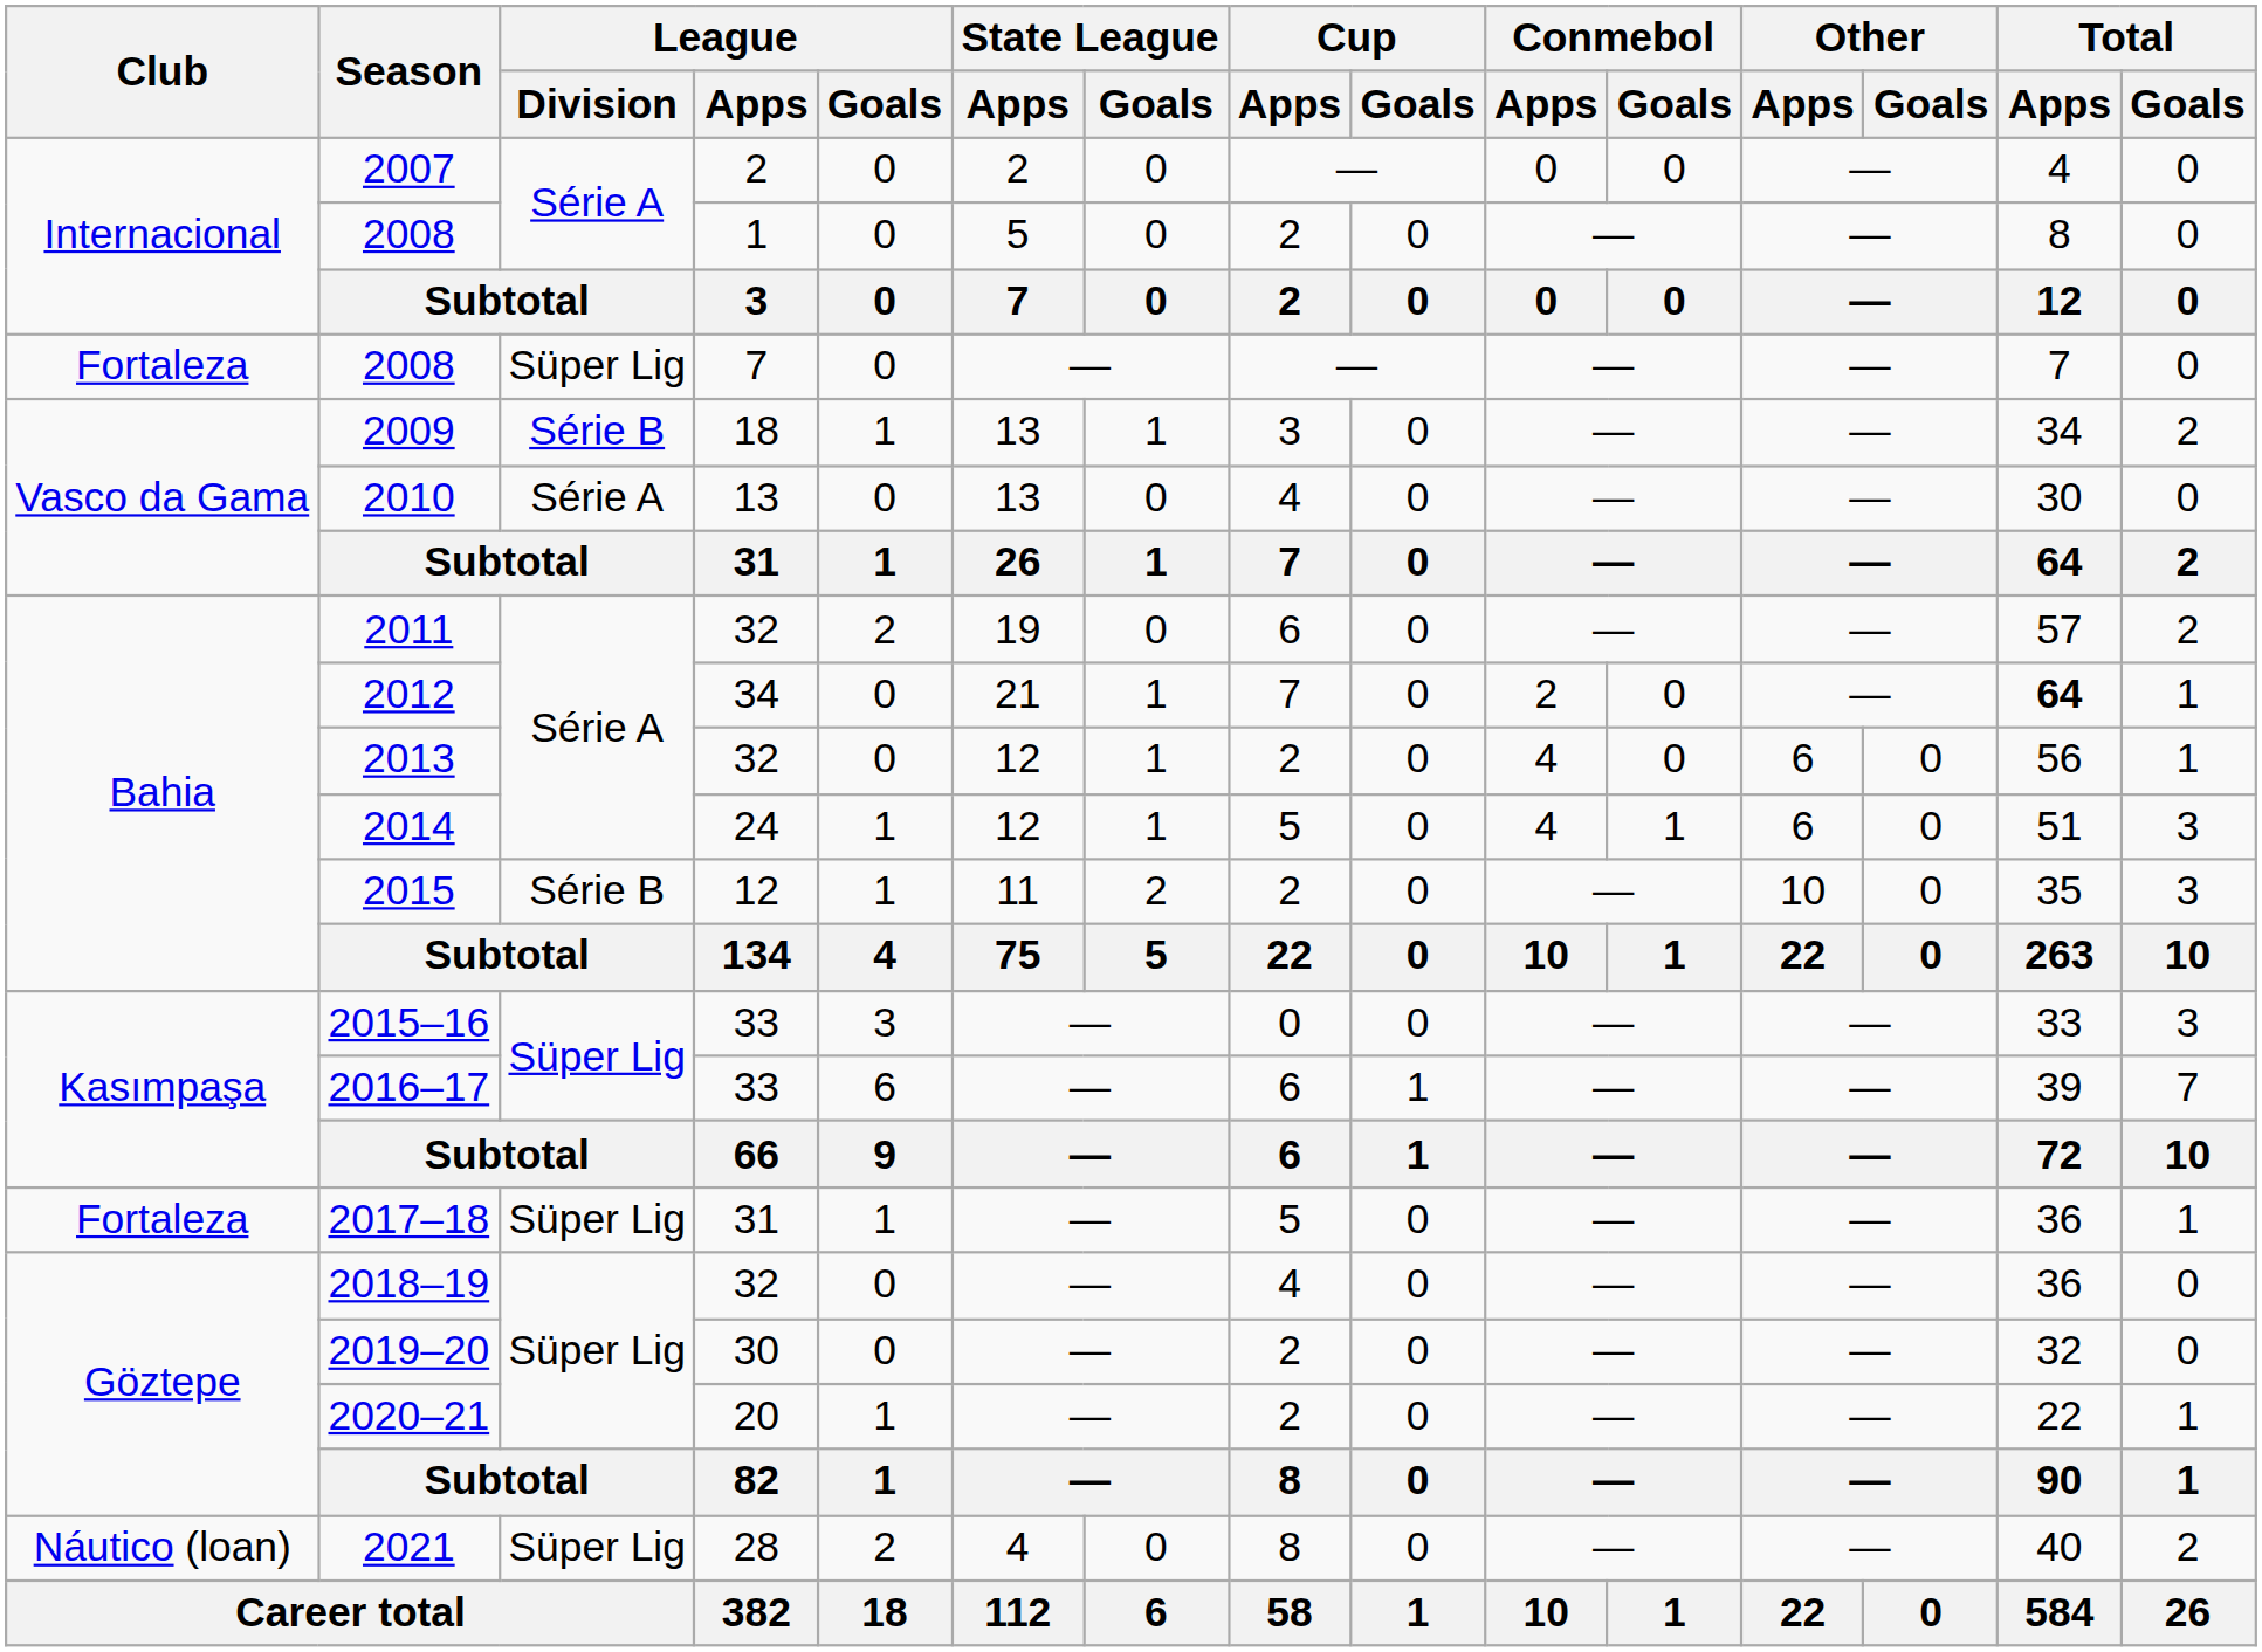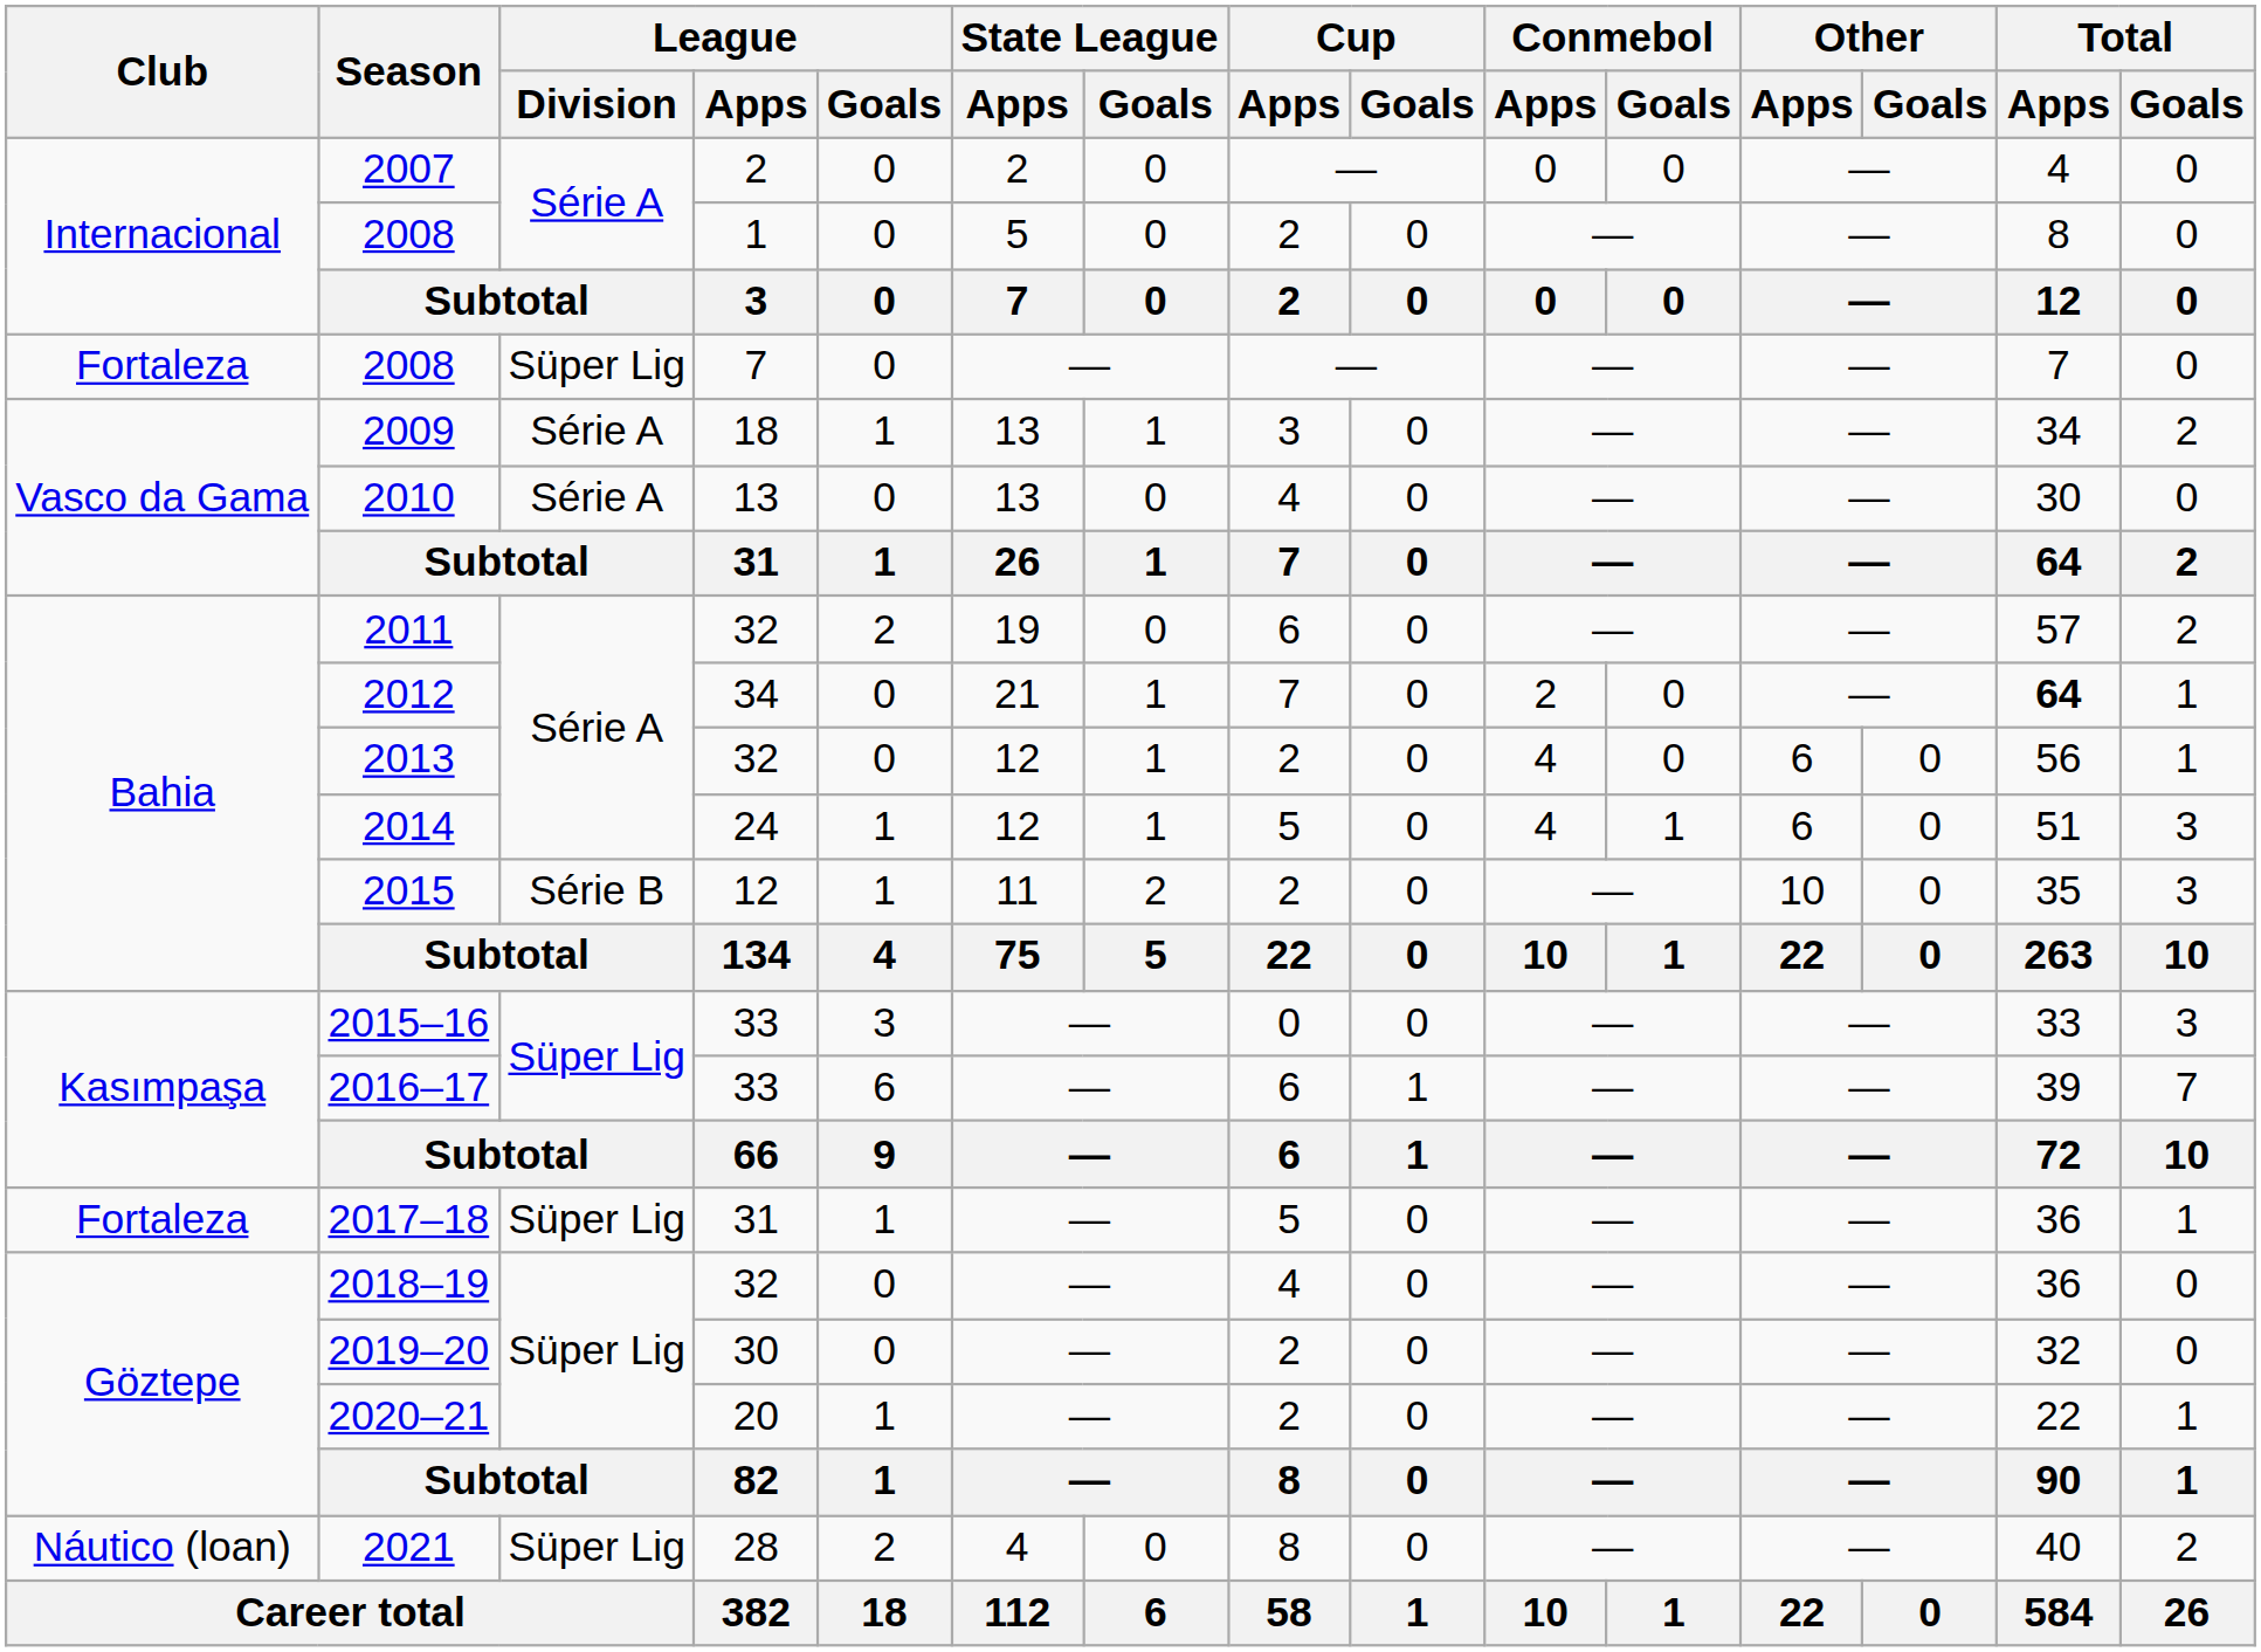 <table class="wikitable" style="text-align: center;">
 <tr>
 <th rowspan="2">Club</th>
 <th rowspan="2">Season</th>
 <th colspan="3">League</th>
 <th colspan="2">State League</th>
 <th colspan="2">Cup</th>
 <th colspan="2">Conmebol</th>
 <th colspan="2">Other</th>
 <th colspan="2">Total</th>
 </tr>
 <tr>
 <th>Division</th>
 <th>Apps</th>
 <th>Goals</th>
 <th>Apps</th>
 <th>Goals</th>
 <th>Apps</th>
 <th>Goals</th>
 <th>Apps</th>
 <th>Goals</th>
 <th>Apps</th>
 <th>Goals</th>
 <th>Apps</th>
 <th>Goals</th>
 </tr>
 <tr>
 <td rowspan="3" valign="center"><a href='#'>Internacional</a></td>
 <td><a href='#'>2007</a></td>
 <td rowspan="2"><a href='#'>Série A</a></td>
 <td>2</td>
 <td>0</td>
 <td>2</td>
 <td>0</td>
 <td colspan="2">—</td>
 <td>0</td>
 <td>0</td>
 <td colspan="2">—</td>
 <td>4</td>
 <td>0</td>
 </tr>
 <tr>
 <td><a href='#'>2008</a></td>
 <td>1</td>
 <td>0</td>
 <td>5</td>
 <td>0</td>
 <td>2</td>
 <td>0</td>
 <td colspan="2">—</td>
 <td colspan="2">—</td>
 <td>8</td>
 <td>0</td>
 </tr>
 <tr>
 <th colspan="2">Subtotal</th>
 <th>3</th>
 <th>0</th>
 <th>7</th>
 <th>0</th>
 <th>2</th>
 <th>0</th>
 <th>0</th>
 <th>0</th>
 <th colspan="2">—</th>
 <th>12</th>
 <th>0</th>
 </tr>
 <tr>
 <td valign="center"><a href='#'>Fortaleza</a></td>
 <td><a href='#'>2008</a></td>
 <td>Süper Lig</td>
 <td>7</td>
 <td>0</td>
 <td colspan="2">—</td>
 <td colspan="2">—</td>
 <td colspan="2">—</td>
 <td colspan="2">—</td>
 <td>7</td>
 <td>0</td>
 </tr>
 <tr>
 <td rowspan="3" valign="center"><a href='#'>Vasco da Gama</a></td>
 <td><a href='#'>2009</a></td>
-<td><a href='#'>Série B</a></td>
+<td>Série A</td>
 <td>18</td>
 <td>1</td>
 <td>13</td>
 <td>1</td>
 <td>3</td>
 <td>0</td>
 <td colspan="2">—</td>
 <td colspan="2">—</td>
 <td>34</td>
 <td>2</td>
 </tr>
 <tr>
 <td><a href='#'>2010</a></td>
 <td>Série A</td>
 <td>13</td>
 <td>0</td>
 <td>13</td>
 <td>0</td>
 <td>4</td>
 <td>0</td>
 <td colspan="2">—</td>
 <td colspan="2">—</td>
 <td>30</td>
 <td>0</td>
 </tr>
 <tr>
 <th colspan="2">Subtotal</th>
 <th>31</th>
 <th>1</th>
 <th>26</th>
 <th>1</th>
 <th>7</th>
 <th>0</th>
 <th colspan="2">—</th>
 <th colspan="2">—</th>
 <th>64</th>
 <th>2</th>
 </tr>
 <tr>
 <td rowspan="6" valign="center"><a href='#'>Bahia</a></td>
 <td><a href='#'>2011</a></td>
 <td rowspan="4">Série A</td>
 <td>32</td>
 <td>2</td>
 <td>19</td>
 <td>0</td>
 <td>6</td>
 <td>0</td>
 <td colspan="2">—</td>
 <td colspan="2">—</td>
 <td>57</td>
 <td>2</td>
 </tr>
 <tr>
 <td><a href='#'>2012</a></td>
 <td>34</td>
 <td>0</td>
 <td>21</td>
 <td>1</td>
 <td>7</td>
 <td>0</td>
 <td>2</td>
 <td>0</td>
 <td colspan="2">—</td>
 <td><strong>64</strong></td>
 <td>1</td>
 </tr>
 <tr>
 <td><a href='#'>2013</a></td>
 <td>32</td>
 <td>0</td>
 <td>12</td>
 <td>1</td>
 <td>2</td>
 <td>0</td>
 <td>4</td>
 <td>0</td>
 <td>6</td>
 <td>0</td>
 <td>56</td>
 <td>1</td>
 </tr>
 <tr>
 <td><a href='#'>2014</a></td>
 <td>24</td>
 <td>1</td>
 <td>12</td>
 <td>1</td>
 <td>5</td>
 <td>0</td>
 <td>4</td>
 <td>1</td>
 <td>6</td>
 <td>0</td>
 <td>51</td>
 <td>3</td>
 </tr>
 <tr>
 <td><a href='#'>2015</a></td>
 <td>Série B</td>
 <td>12</td>
 <td>1</td>
 <td>11</td>
 <td>2</td>
 <td>2</td>
 <td>0</td>
 <td colspan="2">—</td>
 <td>10</td>
 <td>0</td>
 <td>35</td>
 <td>3</td>
 </tr>
 <tr>
 <th colspan="2">Subtotal</th>
 <th>134</th>
 <th>4</th>
 <th>75</th>
 <th>5</th>
 <th>22</th>
 <th>0</th>
 <th>10</th>
 <th>1</th>
 <th>22</th>
 <th>0</th>
 <th>263</th>
 <th>10</th>
 </tr>
 <tr>
 <td rowspan="3" valign="center"><a href='#'>Kasımpaşa</a></td>
 <td><a href='#'>2015–16</a></td>
 <td rowspan="2"><a href='#'>Süper Lig</a></td>
 <td>33</td>
 <td>3</td>
 <td colspan="2">—</td>
 <td>0</td>
 <td>0</td>
 <td colspan="2">—</td>
 <td colspan="2">—</td>
 <td>33</td>
 <td>3</td>
 </tr>
 <tr>
 <td><a href='#'>2016–17</a></td>
 <td>33</td>
 <td>6</td>
 <td colspan="2">—</td>
 <td>6</td>
 <td>1</td>
 <td colspan="2">—</td>
 <td colspan="2">—</td>
 <td>39</td>
 <td>7</td>
 </tr>
 <tr>
 <th colspan="2">Subtotal</th>
 <th>66</th>
 <th>9</th>
 <th colspan="2">—</th>
 <th>6</th>
 <th>1</th>
 <th colspan="2">—</th>
 <th colspan="2">—</th>
 <th>72</th>
 <th>10</th>
 </tr>
 <tr>
 <td valign="center"><a href='#'>Fortaleza</a></td>
 <td><a href='#'>2017–18</a></td>
 <td>Süper Lig</td>
 <td>31</td>
 <td>1</td>
 <td colspan="2">—</td>
 <td>5</td>
 <td>0</td>
 <td colspan="2">—</td>
 <td colspan="2">—</td>
 <td>36</td>
 <td>1</td>
 </tr>
 <tr>
 <td rowspan="4" valign="center"><a href='#'>Göztepe</a></td>
 <td><a href='#'>2018–19</a></td>
 <td rowspan="3">Süper Lig</td>
 <td>32</td>
 <td>0</td>
 <td colspan="2">—</td>
 <td>4</td>
 <td>0</td>
 <td colspan="2">—</td>
 <td colspan="2">—</td>
 <td>36</td>
 <td>0</td>
 </tr>
 <tr>
 <td><a href='#'>2019–20</a></td>
 <td>30</td>
 <td>0</td>
 <td colspan="2">—</td>
 <td>2</td>
 <td>0</td>
 <td colspan="2">—</td>
 <td colspan="2">—</td>
 <td>32</td>
 <td>0</td>
 </tr>
 <tr>
 <td><a href='#'>2020–21</a></td>
 <td>20</td>
 <td>1</td>
 <td colspan="2">—</td>
 <td>2</td>
 <td>0</td>
 <td colspan="2">—</td>
 <td colspan="2">—</td>
 <td>22</td>
 <td>1</td>
 </tr>
 <tr>
 <th colspan="2">Subtotal</th>
 <th>82</th>
 <th>1</th>
 <th colspan="2">—</th>
 <th>8</th>
 <th>0</th>
 <th colspan="2">—</th>
 <th colspan="2">—</th>
 <th>90</th>
 <th>1</th>
 </tr>
 <tr>
 <td valign="center"><a href='#'>Náutico</a> (loan)</td>
 <td><a href='#'>2021</a></td>
 <td>Süper Lig</td>
 <td>28</td>
 <td>2</td>
 <td>4</td>
 <td>0</td>
 <td>8</td>
 <td>0</td>
 <td colspan="2">—</td>
 <td colspan="2">—</td>
 <td>40</td>
 <td>2</td>
 </tr>
 <tr>
 <th colspan="3"><strong>Career total</strong></th>
 <th>382</th>
 <th>18</th>
 <th>112</th>
 <th>6</th>
 <th>58</th>
 <th>1</th>
 <th>10</th>
 <th>1</th>
 <th>22</th>
 <th>0</th>
 <th>584</th>
 <th>26</th>
 </tr>
 </table>
